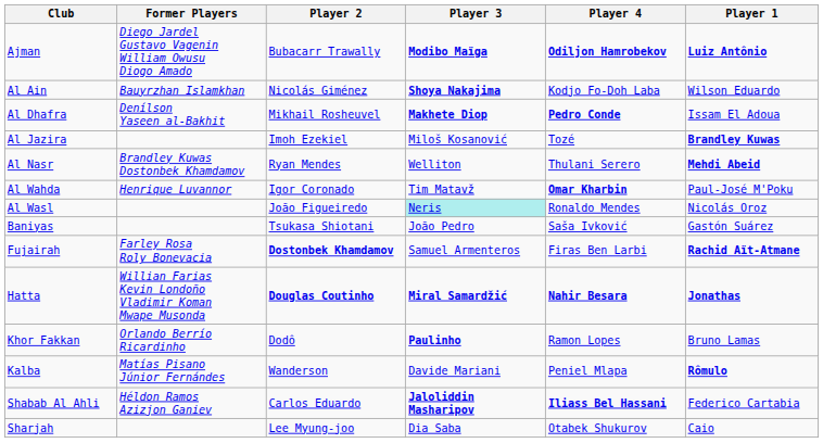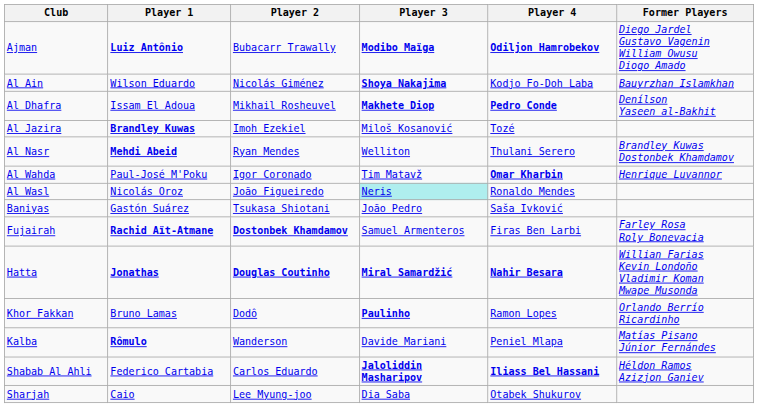 <table class="wikitable" border="1" style="text-align: left; font-size:90%">
 <tr>
 <th width="175">Club</th>
-<th width="240">Former Players</th>
+<th width="220">Player 1</th>
 <th width="220">Player 2</th>
 <th width="220">Player 3</th>
 <th width="220">Player 4</th>
-<th width="220">Player 1</th>
+<th width="240">Former Players</th>
 </tr>
 <tr>
 <td><a href='#'>Ajman</a></td>
-<td> <em><a href='#'>Diego Jardel</a></em><br> <em><a href='#'>Gustavo Vagenin</a></em><br> <em><a href='#'>William Owusu</a></em><br> <em><a href='#'>Diogo Amado</a></em></td>
+<td> <strong><a href='#'>Luiz Antônio</a></strong></td>
 <td> <a href='#'>Bubacarr Trawally</a></td>
 <td> <strong><a href='#'>Modibo Maïga</a></strong></td>
 <td> <strong><a href='#'>Odiljon Hamrobekov</a></strong></td>
-<td> <strong><a href='#'>Luiz Antônio</a></strong></td>
+<td> <em><a href='#'>Diego Jardel</a></em><br> <em><a href='#'>Gustavo Vagenin</a></em><br> <em><a href='#'>William Owusu</a></em><br> <em><a href='#'>Diogo Amado</a></em></td>
 </tr>
 <tr>
 <td><a href='#'>Al Ain</a></td>
-<td> <em><a href='#'>Bauyrzhan Islamkhan</a></em></td>
+<td> <a href='#'>Wilson Eduardo</a></td>
 <td> <a href='#'>Nicolás Giménez</a></td>
 <td> <strong><a href='#'>Shoya Nakajima</a></strong></td>
 <td> <a href='#'>Kodjo Fo-Doh Laba</a></td>
-<td> <a href='#'>Wilson Eduardo</a></td>
+<td> <em><a href='#'>Bauyrzhan Islamkhan</a></em></td>
 </tr>
 <tr>
 <td><a href='#'>Al Dhafra</a></td>
-<td> <em><a href='#'>Denílson</a></em><br> <em><a href='#'>Yaseen al-Bakhit</a></em></td>
+<td> <a href='#'>Issam El Adoua</a></td>
 <td> <a href='#'>Mikhail Rosheuvel</a></td>
 <td> <strong><a href='#'>Makhete Diop</a></strong></td>
 <td> <strong><a href='#'>Pedro Conde</a></strong></td>
-<td> <a href='#'>Issam El Adoua</a></td>
+<td> <em><a href='#'>Denílson</a></em><br> <em><a href='#'>Yaseen al-Bakhit</a></em></td>
 </tr>
 <tr>
 <td><a href='#'>Al Jazira</a></td>
-<td></td>
+<td> <strong><a href='#'>Brandley Kuwas</a></strong></td>
 <td> <a href='#'>Imoh Ezekiel</a></td>
 <td> <a href='#'>Miloš Kosanović</a></td>
 <td> <a href='#'>Tozé</a></td>
-<td> <strong><a href='#'>Brandley Kuwas</a></strong></td>
+<td></td>
 </tr>
 <tr>
 <td><a href='#'>Al Nasr</a></td>
-<td> <em><a href='#'>Brandley Kuwas</a></em><br> <em><a href='#'>Dostonbek Khamdamov</a></em></td>
+<td> <strong><a href='#'>Mehdi Abeid</a></strong></td>
 <td> <a href='#'>Ryan Mendes</a></td>
 <td> <a href='#'>Welliton</a></td>
 <td> <a href='#'>Thulani Serero</a></td>
-<td> <strong><a href='#'>Mehdi Abeid</a></strong></td>
+<td> <em><a href='#'>Brandley Kuwas</a></em><br> <em><a href='#'>Dostonbek Khamdamov</a></em></td>
 </tr>
 <tr>
 <td><a href='#'>Al Wahda</a></td>
-<td> <em><a href='#'>Henrique Luvannor</a></em></td>
+<td> <a href='#'>Paul-José M'Poku</a></td>
 <td> <a href='#'>Igor Coronado</a></td>
 <td> <a href='#'>Tim Matavž</a></td>
 <td> <strong><a href='#'>Omar Kharbin</a></strong></td>
-<td> <a href='#'>Paul-José M'Poku</a></td>
+<td> <em><a href='#'>Henrique Luvannor</a></em></td>
 </tr>
 <tr>
 <td><a href='#'>Al Wasl</a></td>
-<td></td>
+<td> <a href='#'>Nicolás Oroz</a></td>
 <td> <a href='#'>João Figueiredo</a></td>
 <td style="background: paleturquoise;"> <a href='#'>Neris</a></td>
 <td> <a href='#'>Ronaldo Mendes</a></td>
-<td> <a href='#'>Nicolás Oroz</a></td>
+<td></td>
 </tr>
 <tr>
 <td><a href='#'>Baniyas</a></td>
-<td></td>
+<td> <a href='#'>Gastón Suárez</a></td>
 <td> <a href='#'>Tsukasa Shiotani</a></td>
 <td> <a href='#'>João Pedro</a></td>
 <td> <a href='#'>Saša Ivković</a></td>
-<td> <a href='#'>Gastón Suárez</a></td>
+<td></td>
 </tr>
 <tr>
 <td><a href='#'>Fujairah</a></td>
-<td> <em><a href='#'>Farley Rosa</a></em><br> <em><a href='#'>Roly Bonevacia</a></em></td>
+<td> <strong><a href='#'>Rachid Aït-Atmane</a></strong></td>
 <td> <strong><a href='#'>Dostonbek Khamdamov</a></strong></td>
 <td> <a href='#'>Samuel Armenteros</a></td>
 <td> <a href='#'>Firas Ben Larbi</a></td>
-<td> <strong><a href='#'>Rachid Aït-Atmane</a></strong></td>
+<td> <em><a href='#'>Farley Rosa</a></em><br> <em><a href='#'>Roly Bonevacia</a></em></td>
 </tr>
 <tr>
 <td><a href='#'>Hatta</a></td>
-<td> <em><a href='#'>Willian Farias</a></em><br> <em><a href='#'>Kevin Londoño</a></em><br> <em><a href='#'>Vladimir Koman</a></em><br> <em><a href='#'>Mwape Musonda</a></em></td>
+<td> <strong><a href='#'>Jonathas</a></strong></td>
 <td> <strong><a href='#'>Douglas Coutinho</a></strong></td>
 <td> <strong><a href='#'>Miral Samardžić</a></strong></td>
 <td> <strong><a href='#'>Nahir Besara</a></strong></td>
-<td> <strong><a href='#'>Jonathas</a></strong></td>
+<td> <em><a href='#'>Willian Farias</a></em><br> <em><a href='#'>Kevin Londoño</a></em><br> <em><a href='#'>Vladimir Koman</a></em><br> <em><a href='#'>Mwape Musonda</a></em></td>
 </tr>
 <tr>
 <td><a href='#'>Khor Fakkan</a></td>
-<td> <em><a href='#'>Orlando Berrío</a></em><br> <em><a href='#'>Ricardinho</a></em></td>
+<td> <a href='#'>Bruno Lamas</a></td>
 <td> <a href='#'>Dodô</a></td>
 <td> <strong><a href='#'>Paulinho</a></strong></td>
 <td> <a href='#'>Ramon Lopes</a></td>
-<td> <a href='#'>Bruno Lamas</a></td>
+<td> <em><a href='#'>Orlando Berrío</a></em><br> <em><a href='#'>Ricardinho</a></em></td>
 </tr>
 <tr>
 <td><a href='#'>Kalba</a></td>
-<td> <em><a href='#'>Matías Pisano</a></em><br>  <em><a href='#'>Júnior Fernándes</a></em></td>
+<td> <strong><a href='#'>Rômulo</a></strong></td>
 <td> <a href='#'>Wanderson</a></td>
 <td> <a href='#'>Davide Mariani</a></td>
 <td> <a href='#'>Peniel Mlapa</a></td>
-<td> <strong><a href='#'>Rômulo</a></strong></td>
+<td> <em><a href='#'>Matías Pisano</a></em><br>  <em><a href='#'>Júnior Fernándes</a></em></td>
 </tr>
 <tr>
 <td><a href='#'>Shabab Al Ahli</a></td>
-<td> <em><a href='#'>Héldon Ramos</a></em><br> <em><a href='#'>Azizjon Ganiev</a></em></td>
+<td> <a href='#'>Federico Cartabia</a></td>
 <td> <a href='#'>Carlos Eduardo</a></td>
 <td> <strong><a href='#'>Jaloliddin Masharipov</a></strong></td>
 <td> <strong><a href='#'>Iliass Bel Hassani</a></strong></td>
-<td> <a href='#'>Federico Cartabia</a></td>
+<td> <em><a href='#'>Héldon Ramos</a></em><br> <em><a href='#'>Azizjon Ganiev</a></em></td>
 </tr>
 <tr>
 <td><a href='#'>Sharjah</a></td>
-<td></td>
+<td> <a href='#'>Caio</a></td>
 <td> <a href='#'>Lee Myung-joo</a></td>
 <td> <a href='#'>Dia Saba</a></td>
 <td> <a href='#'>Otabek Shukurov</a></td>
-<td> <a href='#'>Caio</a></td>
+<td></td>
 </tr>
 </table>
